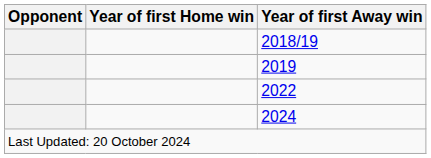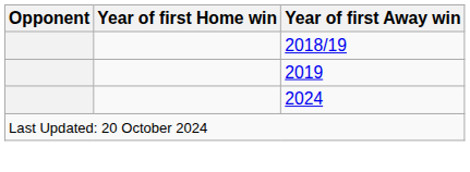 <table class="wikitable sortable">
 <tr>
 <th>Opponent</th>
 <th>Year of first Home win</th>
 <th>Year of first Away win</th>
 </tr>
 <tr>
 <th></th>
 <td></td>
 <td><a href='#'>2018/19</a></td>
 </tr>
 <tr>
 <th></th>
 <td></td>
 <td><a href='#'>2019</a></td>
 </tr>
 <tr>
 <th></th>
 <td></td>
-<td><a href='#'>2022</a></td>
-</tr>
-<tr>
-<th></th>
-<td></td>
 <td><a href='#'>2024</a></td>
 </tr>
 <tr>
 <td colspan="3"><small>Last Updated: 20 October 2024</small></td>
 </tr>
 </table>
